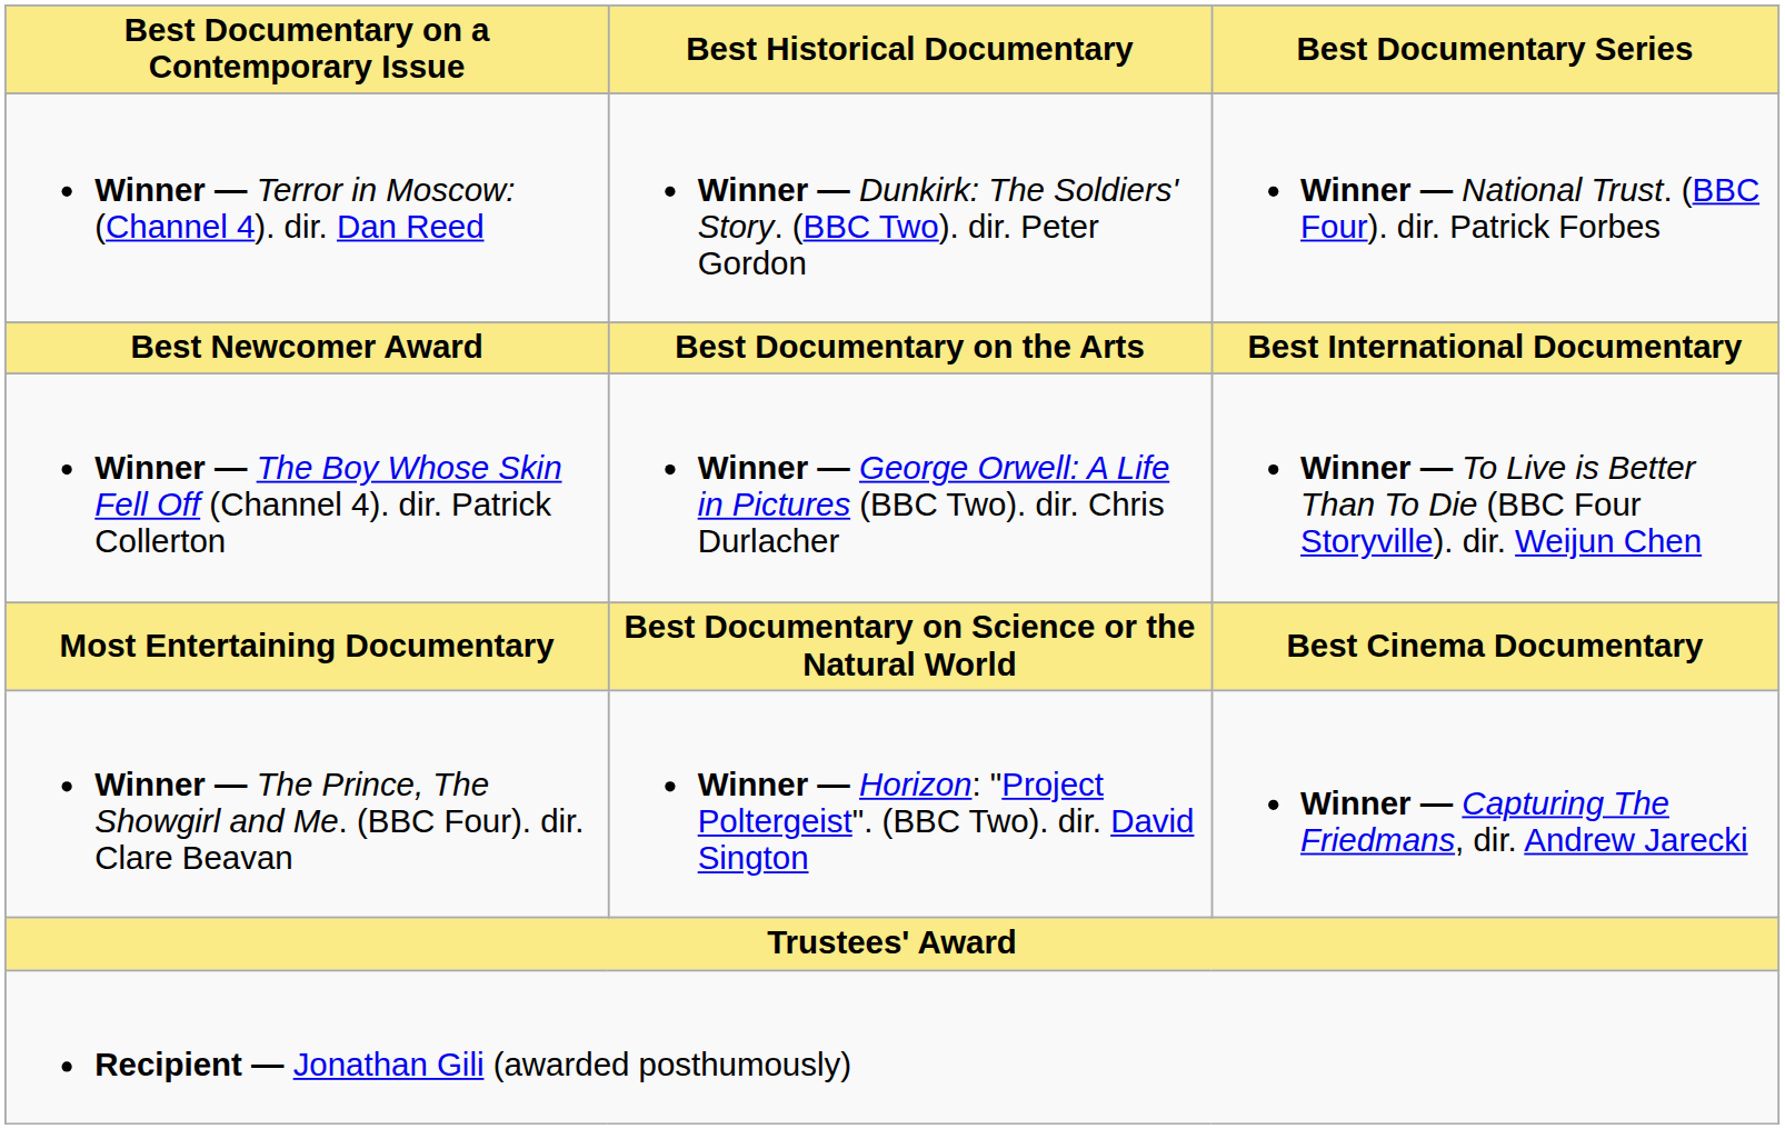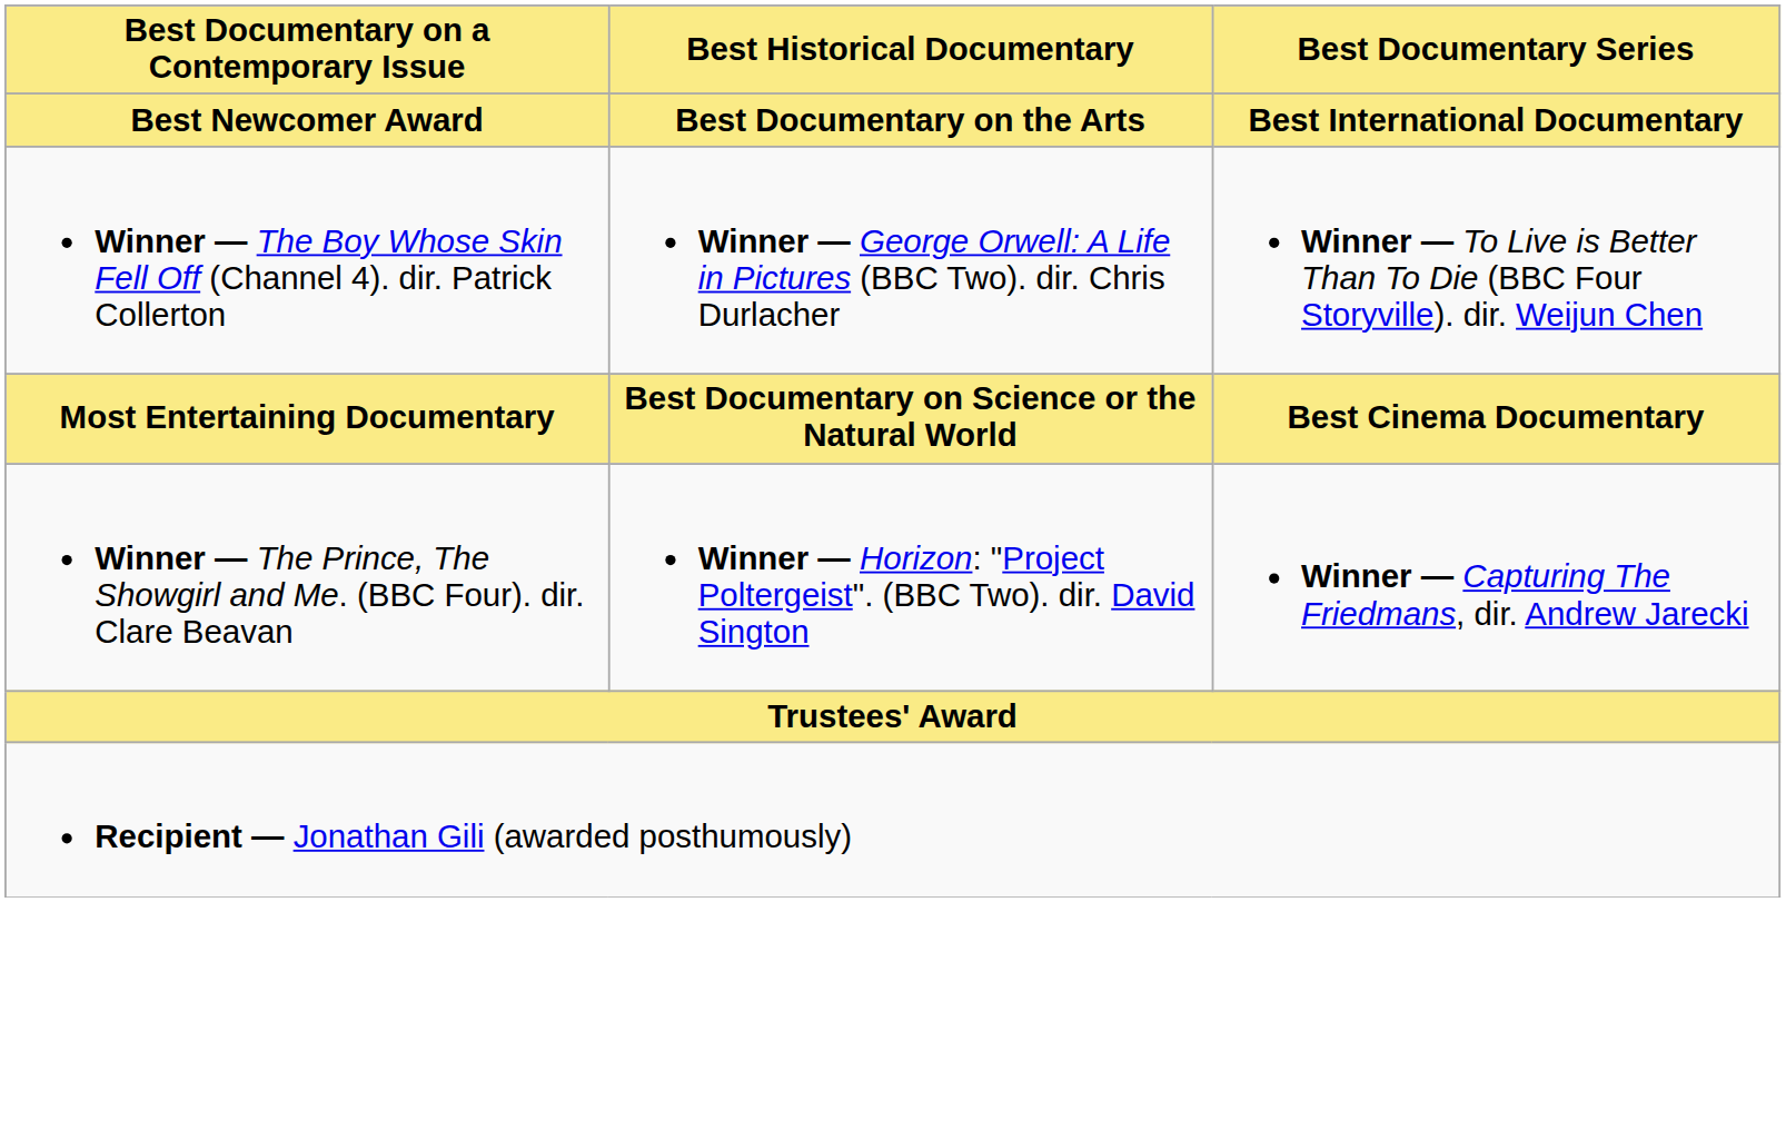 <table class="wikitable" style="font-size:100%">
 <tr>
 <th style="background:#FAEB86;" width="34%"><strong>Best Documentary on a Contemporary Issue</strong></th>
 <th style="background:#FAEB86;" width="33%"><strong>Best Historical Documentary</strong></th>
 <th style="background:#FAEB86;" width="33%"><strong>Best Documentary Series</strong></th>
-</tr>
-<tr>
-<td style="vertical-align:top"><br><ul><li><strong>Winner —</strong> <em>Terror in Moscow:</em> (<a href='#'>Channel 4</a>). dir. <a href='#'>Dan Reed</a></li></ul></td>
-<td style="vertical-align:top"><br><ul><li><strong>Winner —</strong> <em>Dunkirk: The Soldiers' Story</em>. (<a href='#'>BBC Two</a>). dir. Peter Gordon</li></ul></td>
-<td style="vertical-align:top"><br><ul><li><strong>Winner —</strong> <em>National Trust</em>. (<a href='#'>BBC Four</a>). dir. Patrick Forbes</li></ul></td>
 </tr>
 <tr>
 <th style="background:#FAEB86;" width="34%"><strong>Best Newcomer Award</strong></th>
 <th style="background:#FAEB86;" width="33%"><strong>Best Documentary on the Arts</strong></th>
 <th style="background:#FAEB86;" width="33%"><strong>Best International Documentary</strong></th>
 </tr>
 <tr>
 <td style="vertical-align:top"><br><ul><li><strong>Winner —</strong> <em><a href='#'>The Boy Whose Skin Fell Off</a></em> (Channel 4). dir. Patrick Collerton</li></ul></td>
 <td style="vertical-align:top"><br><ul><li><strong>Winner —</strong> <em><a href='#'>George Orwell: A Life in Pictures</a></em> (BBC Two). dir. Chris Durlacher</li></ul></td>
 <td style="vertical-align:top"><br><ul><li><strong>Winner —</strong> <em>To Live is Better Than To Die</em> (BBC Four <a href='#'>Storyville</a>). dir. <a href='#'>Weijun Chen</a></li></ul></td>
 </tr>
 <tr>
 <th style="background:#FAEB86;" width="34%"><strong>Most Entertaining Documentary</strong></th>
 <th style="background:#FAEB86;" width="34%">Best Documentary on Science or the Natural World</th>
 <th style="background:#FAEB86;" width="34%">Best Cinema Documentary</th>
 </tr>
 <tr>
 <td><br><ul><li><strong>Winner —</strong> <em>The Prince, The Showgirl and Me</em>. (BBC Four). dir. Clare Beavan</li></ul></td>
 <td><br><ul><li><strong>Winner —</strong> <em><a href='#'>Horizon</a></em>: "<a href='#'>Project Poltergeist</a>". (BBC Two). dir. <a href='#'>David Sington</a></li></ul></td>
 <td><br><ul><li><strong>Winner —</strong> <em><a href='#'>Capturing The Friedmans</a></em>, dir. <a href='#'>Andrew Jarecki</a></li></ul></td>
 </tr>
 <tr>
 <th colspan="3" style="background:#FAEB86;" width="34%">Trustees' Award</th>
 </tr>
 <tr>
 <td colspan="3"><br><ul><li><strong>Recipient —</strong> <a href='#'>Jonathan Gili</a> (awarded posthumously)</li></ul></td>
 </tr>
 </table>
